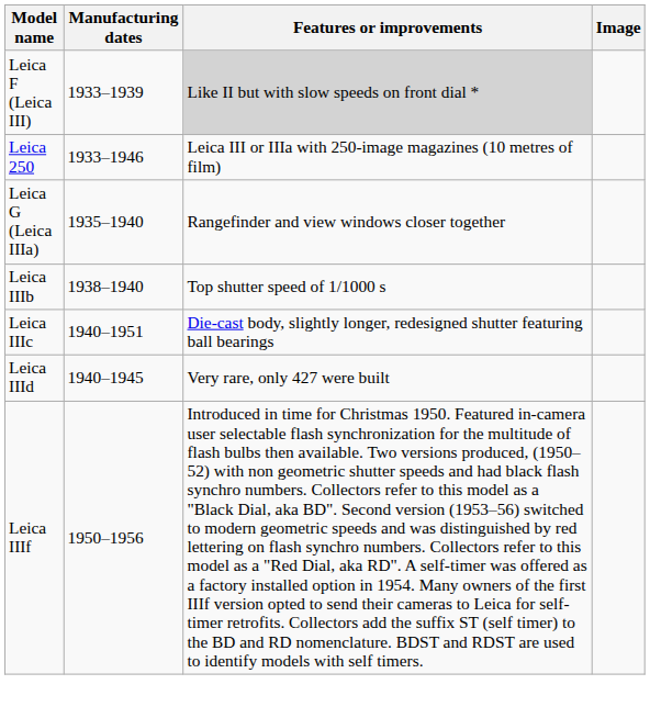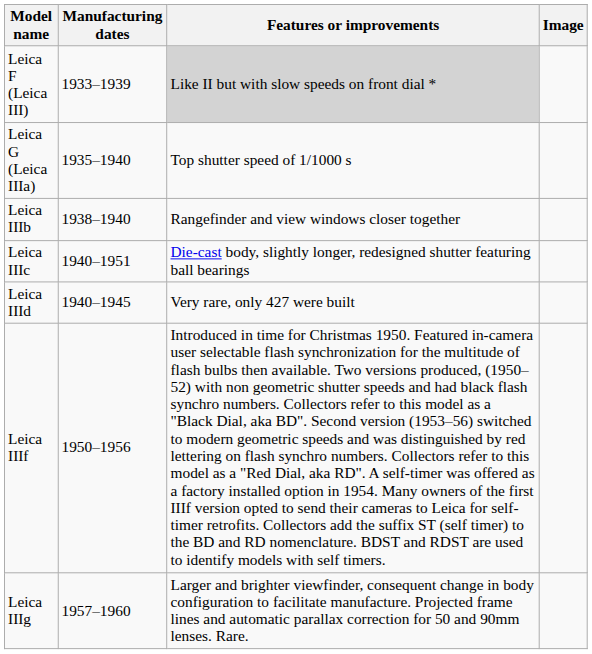 <table class="wikitable">
 <tr>
 <th>Model name</th>
 <th>Manufacturing dates</th>
 <th>Features or improvements</th>
 <th>Image</th>
 </tr>
 <tr>
 <td>Leica F (Leica III)</td>
 <td>1933–1939</td>
 <td style="background: lightgrey;">Like II but with slow speeds on front dial *</td>
 <td></td>
 </tr>
 <tr>
-<td><a href='#'>Leica 250</a></td>
-<td>1933–1946</td>
-<td>Leica III or IIIa with 250-image magazines (10 metres of film)</td>
-<td></td>
-</tr>
-<tr>
 <td>Leica G  (Leica IIIa)</td>
 <td>1935–1940</td>
-<td>Rangefinder and view windows closer together</td>
+<td>Top shutter speed of 1/1000 s</td>
 <td></td>
 </tr>
 <tr>
 <td>Leica IIIb</td>
 <td>1938–1940</td>
-<td>Top shutter speed of 1/1000 s</td>
+<td>Rangefinder and view windows closer together</td>
 <td></td>
 </tr>
 <tr>
 <td>Leica IIIc</td>
 <td>1940–1951</td>
 <td><a href='#'>Die-cast</a>  body, slightly longer, redesigned shutter featuring ball bearings</td>
 <td></td>
 </tr>
 <tr>
 <td>Leica IIId</td>
 <td>1940–1945</td>
 <td>Very rare, only 427 were built</td>
 <td></td>
 </tr>
 <tr>
 <td>Leica IIIf</td>
 <td>1950–1956</td>
 <td>Introduced in time for Christmas 1950.  Featured in-camera user selectable flash synchronization for the multitude of flash bulbs then available.  Two versions produced, (1950–52) with non geometric shutter speeds and had black flash synchro numbers. Collectors refer to this model as a "Black Dial, aka BD".  Second version (1953–56) switched to modern geometric speeds and was distinguished by red lettering on flash synchro numbers.   Collectors refer to this model as a "Red Dial, aka RD". A self-timer was offered as a factory installed option in 1954.  Many owners of the first IIIf version opted to send their cameras to Leica for self-timer retrofits.  Collectors add the suffix ST (self timer) to the BD and RD nomenclature.  BDST and RDST are used to identify models with self timers.</td>
 <td></td>
 </tr>
+<tr>
+<td>Leica IIIg</td>
+<td>1957–1960</td>
+<td>Larger and brighter viewfinder, consequent change in body configuration to facilitate manufacture. Projected frame lines and automatic parallax correction for 50 and 90mm lenses. Rare.</td>
+<td></td>
+</tr>
 </table>
